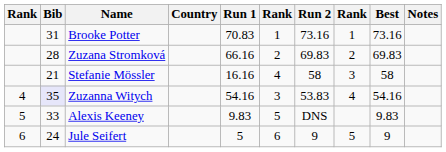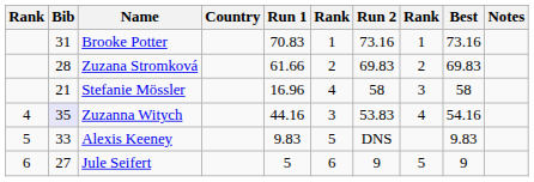 <table class="wikitable sortable" style="text-align:center">
 <tr>
 <th>Rank</th>
 <th>Bib</th>
 <th>Name</th>
 <th>Country</th>
 <th>Run 1</th>
 <th>Rank</th>
 <th>Run 2</th>
 <th>Rank</th>
 <th>Best</th>
 <th>Notes</th>
 </tr>
 <tr>
 <td></td>
 <td>31</td>
 <td align=left><a href='#'>Brooke Potter</a></td>
 <td align=left></td>
 <td>70.83</td>
 <td>1</td>
 <td>73.16</td>
 <td>1</td>
 <td>73.16</td>
 <td></td>
 </tr>
 <tr>
 <td></td>
 <td>28</td>
 <td align=left><a href='#'>Zuzana Stromková</a></td>
 <td align=left></td>
-<td>66.16</td>
+<td>61.66</td>
 <td>2</td>
 <td>69.83</td>
 <td>2</td>
 <td>69.83</td>
 <td></td>
 </tr>
 <tr>
 <td></td>
 <td>21</td>
 <td align=left><a href='#'>Stefanie Mössler</a></td>
 <td align=left></td>
-<td>16.16</td>
+<td>16.96</td>
 <td>4</td>
 <td>58</td>
 <td>3</td>
 <td>58</td>
 <td></td>
 </tr>
 <tr>
 <td>4</td>
 <td style="background: lavender;">35</td>
 <td align=left><a href='#'>Zuzanna Witych</a></td>
 <td align=left></td>
-<td>54.16</td>
+<td>44.16</td>
 <td>3</td>
 <td>53.83</td>
 <td>4</td>
 <td>54.16</td>
 <td></td>
 </tr>
 <tr>
 <td>5</td>
 <td>33</td>
 <td align=left><a href='#'>Alexis Keeney</a></td>
 <td align=left></td>
 <td>9.83</td>
 <td>5</td>
 <td>DNS</td>
 <td></td>
 <td>9.83</td>
 <td></td>
 </tr>
 <tr>
 <td>6</td>
-<td>24</td>
+<td>27</td>
 <td align=left><a href='#'>Jule Seifert</a></td>
 <td align=left></td>
 <td>5</td>
 <td>6</td>
 <td>9</td>
 <td>5</td>
 <td>9</td>
 <td></td>
 </tr>
 </table>
